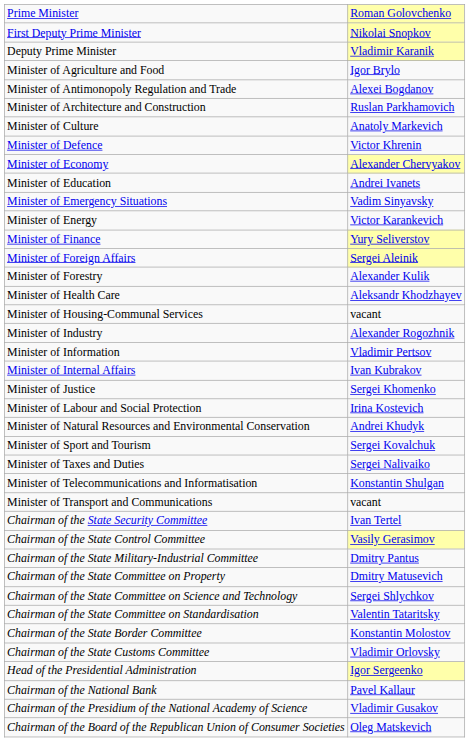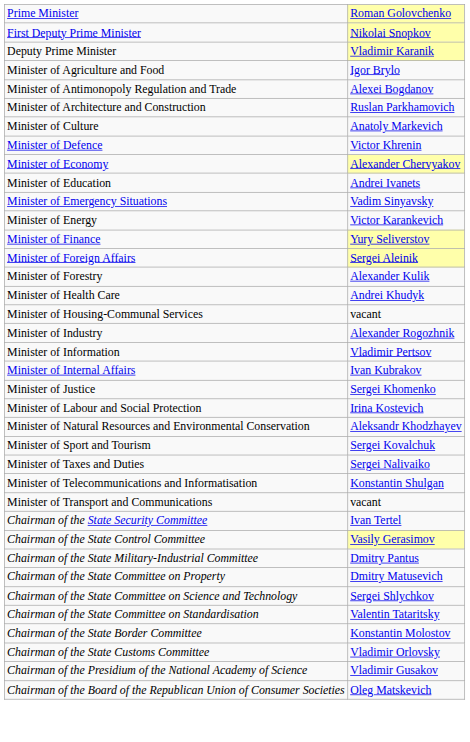 <table class="wikitable">
 <tr>
 <td><a href='#'>Prime Minister</a></td>
 <td style="background: #ffffaa;"><a href='#'>Roman Golovchenko</a></td>
 </tr>
 <tr>
 <td Deputy Prime Minister of Belarus><a href='#'>First Deputy Prime Minister</a></td>
 <td style="background: #ffffaa;"><a href='#'>Nikolai Snopkov</a></td>
 </tr>
 <tr>
 <td>Deputy Prime Minister</td>
 <td style="background: #ffffaa;"><a href='#'>Vladimir Karanik</a></td>
 </tr>
 <tr>
 <td Agriculture Minister of Belarus>Minister of Agriculture and Food</td>
 <td><a href='#'>Igor Brylo</a></td>
 </tr>
 <tr>
 <td>Minister of Antimonopoly Regulation and Trade</td>
 <td><a href='#'>Alexei Bogdanov</a></td>
 </tr>
 <tr>
 <td Construction Minister of Belarus>Minister of Architecture and Construction</td>
 <td><a href='#'>Ruslan Parkhamovich</a></td>
 </tr>
 <tr>
 <td Culture Minister of Belarus>Minister of Culture</td>
 <td><a href='#'>Anatoly Markevich</a></td>
 </tr>
 <tr>
 <td><a href='#'>Minister of Defence</a></td>
 <td><a href='#'>Victor Khrenin</a></td>
 </tr>
 <tr>
 <td><a href='#'>Minister of Economy</a></td>
 <td style="background: #ffffaa;"><a href='#'>Alexander Chervyakov</a></td>
 </tr>
 <tr>
 <td>Minister of Education</td>
 <td><a href='#'>Andrei Ivanets</a></td>
 </tr>
 <tr>
 <td><a href='#'>Minister of Emergency Situations</a></td>
 <td><a href='#'>Vadim Sinyavsky</a></td>
 </tr>
 <tr>
 <td Energy Minister of Belarus>Minister of Energy</td>
 <td><a href='#'>Victor Karankevich</a></td>
 </tr>
 <tr>
 <td Finance Minister of Belarus><a href='#'>Minister of Finance</a></td>
 <td style="background: #ffffaa;"><a href='#'>Yury Seliverstov</a></td>
 </tr>
 <tr>
 <td><a href='#'>Minister of Foreign Affairs</a></td>
 <td style="background: #ffffaa;"><a href='#'>Sergei Aleinik</a></td>
 </tr>
 <tr>
 <td>Minister of Forestry</td>
 <td><a href='#'>Alexander Kulik</a></td>
 </tr>
 <tr>
 <td>Minister of Health Care</td>
-<td><a href='#'>Aleksandr Khodzhayev</a></td>
+<td><a href='#'>Andrei Khudyk</a></td>
 </tr>
 <tr>
 <td>Minister of Housing-Communal Services</td>
 <td>vacant</td>
 </tr>
 <tr>
 <td>Minister of Industry</td>
 <td><a href='#'>Alexander Rogozhnik</a></td>
 </tr>
 <tr>
 <td>Minister of Information</td>
 <td><a href='#'>Vladimir Pertsov</a></td>
 </tr>
 <tr>
 <td><a href='#'>Minister of Internal Affairs</a></td>
 <td><a href='#'>Ivan Kubrakov</a></td>
 </tr>
 <tr>
 <td Justice Minister of Belarus>Minister of Justice</td>
 <td><a href='#'>Sergei Khomenko</a></td>
 </tr>
 <tr>
 <td>Minister of Labour and Social Protection</td>
 <td><a href='#'>Irina Kostevich</a></td>
 </tr>
 <tr>
 <td>Minister of Natural Resources and Environmental Conservation</td>
-<td><a href='#'>Andrei Khudyk</a></td>
+<td><a href='#'>Aleksandr Khodzhayev</a></td>
 </tr>
 <tr>
 <td>Minister of Sport and Tourism</td>
 <td><a href='#'>Sergei Kovalchuk</a></td>
 </tr>
 <tr>
 <td>Minister of Taxes and Duties</td>
 <td><a href='#'>Sergei Nalivaiko</a></td>
 </tr>
 <tr>
 <td Telecommunications Minister of Belarus>Minister of Telecommunications and Informatisation</td>
 <td><a href='#'>Konstantin Shulgan</a></td>
 </tr>
 <tr>
 <td>Minister of Transport and Communications</td>
 <td>vacant</td>
 </tr>
 <tr>
 <td><em>Chairman of the <a href='#'>State Security Committee</a></em></td>
 <td><a href='#'>Ivan Tertel</a></td>
 </tr>
 <tr>
 <td><em>Chairman of the State Control Committee</em></td>
 <td style="background: #ffffaa;"><a href='#'>Vasily Gerasimov</a></td>
 </tr>
 <tr>
 <td><em>Chairman of the State Military-Industrial Committee</em></td>
 <td><a href='#'>Dmitry Pantus</a></td>
 </tr>
 <tr>
 <td><em>Chairman of the State Committee on Property</em></td>
 <td><a href='#'>Dmitry Matusevich</a></td>
 </tr>
 <tr>
 <td><em>Chairman of the State Committee on Science and Technology</em></td>
 <td><a href='#'>Sergei Shlychkov</a></td>
 </tr>
 <tr>
 <td><em>Chairman of the State Committee on Standardisation</em></td>
 <td><a href='#'>Valentin Tataritsky</a></td>
 </tr>
 <tr>
 <td><em>Chairman of the State Border Committee</em></td>
 <td><a href='#'>Konstantin Molostov</a></td>
 </tr>
 <tr>
 <td><em>Chairman of the State Customs Committee</em></td>
 <td><a href='#'>Vladimir Orlovsky</a></td>
 </tr>
 <tr>
-<td Chief of the Staff to the President of Belarus><em>Head of the Presidential Administration</em></td>
-<td style="background: #ffffaa;"><a href='#'>Igor Sergeenko</a></td>
-</tr>
-<tr>
-<td><em>Chairman of the National Bank</em></td>
-<td><a href='#'>Pavel Kallaur</a></td>
-</tr>
-<tr>
 <td><em>Chairman of the Presidium of the National Academy of Science</em></td>
 <td><a href='#'>Vladimir Gusakov</a></td>
 </tr>
 <tr>
 <td><em>Chairman of the Board of the Republican Union of Consumer Societies</em></td>
 <td><a href='#'>Oleg Matskevich</a></td>
 </tr>
 </table>
